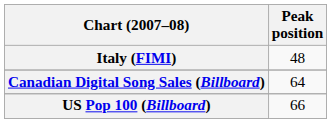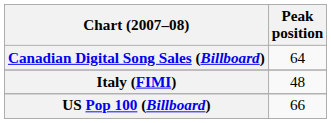 <table class="wikitable sortable plainrowheaders" style="text-align:center;">
 <tr>
 <th scope="col">Chart (2007–08)</th>
 <th scope="col">Peak<br>position</th>
 </tr>
 <tr>
-<th scope="row">Italy (<a href='#'>FIMI</a>)</th>
-<td align="center">48</td>
+<th scope="row"><a href='#'>Canadian Digital Song Sales</a> (<em><a href='#'>Billboard</a></em>)</th>
+<td align="center">64</td>
 </tr>
 <tr>
 </tr>
 <tr>
 </tr>
 <tr>
-<th scope="row"><a href='#'>Canadian Digital Song Sales</a> (<em><a href='#'>Billboard</a></em>)</th>
-<td align="center">64</td>
+<th scope="row">Italy (<a href='#'>FIMI</a>)</th>
+<td align="center">48</td>
 </tr>
 <tr>
 </tr>
 <tr>
 </tr>
 <tr>
 </tr>
 <tr>
 <th scope="row">US <a href='#'>Pop 100</a> (<a href='#'><em>Billboard</em></a>)</th>
 <td align="center">66</td>
 </tr>
 </table>
